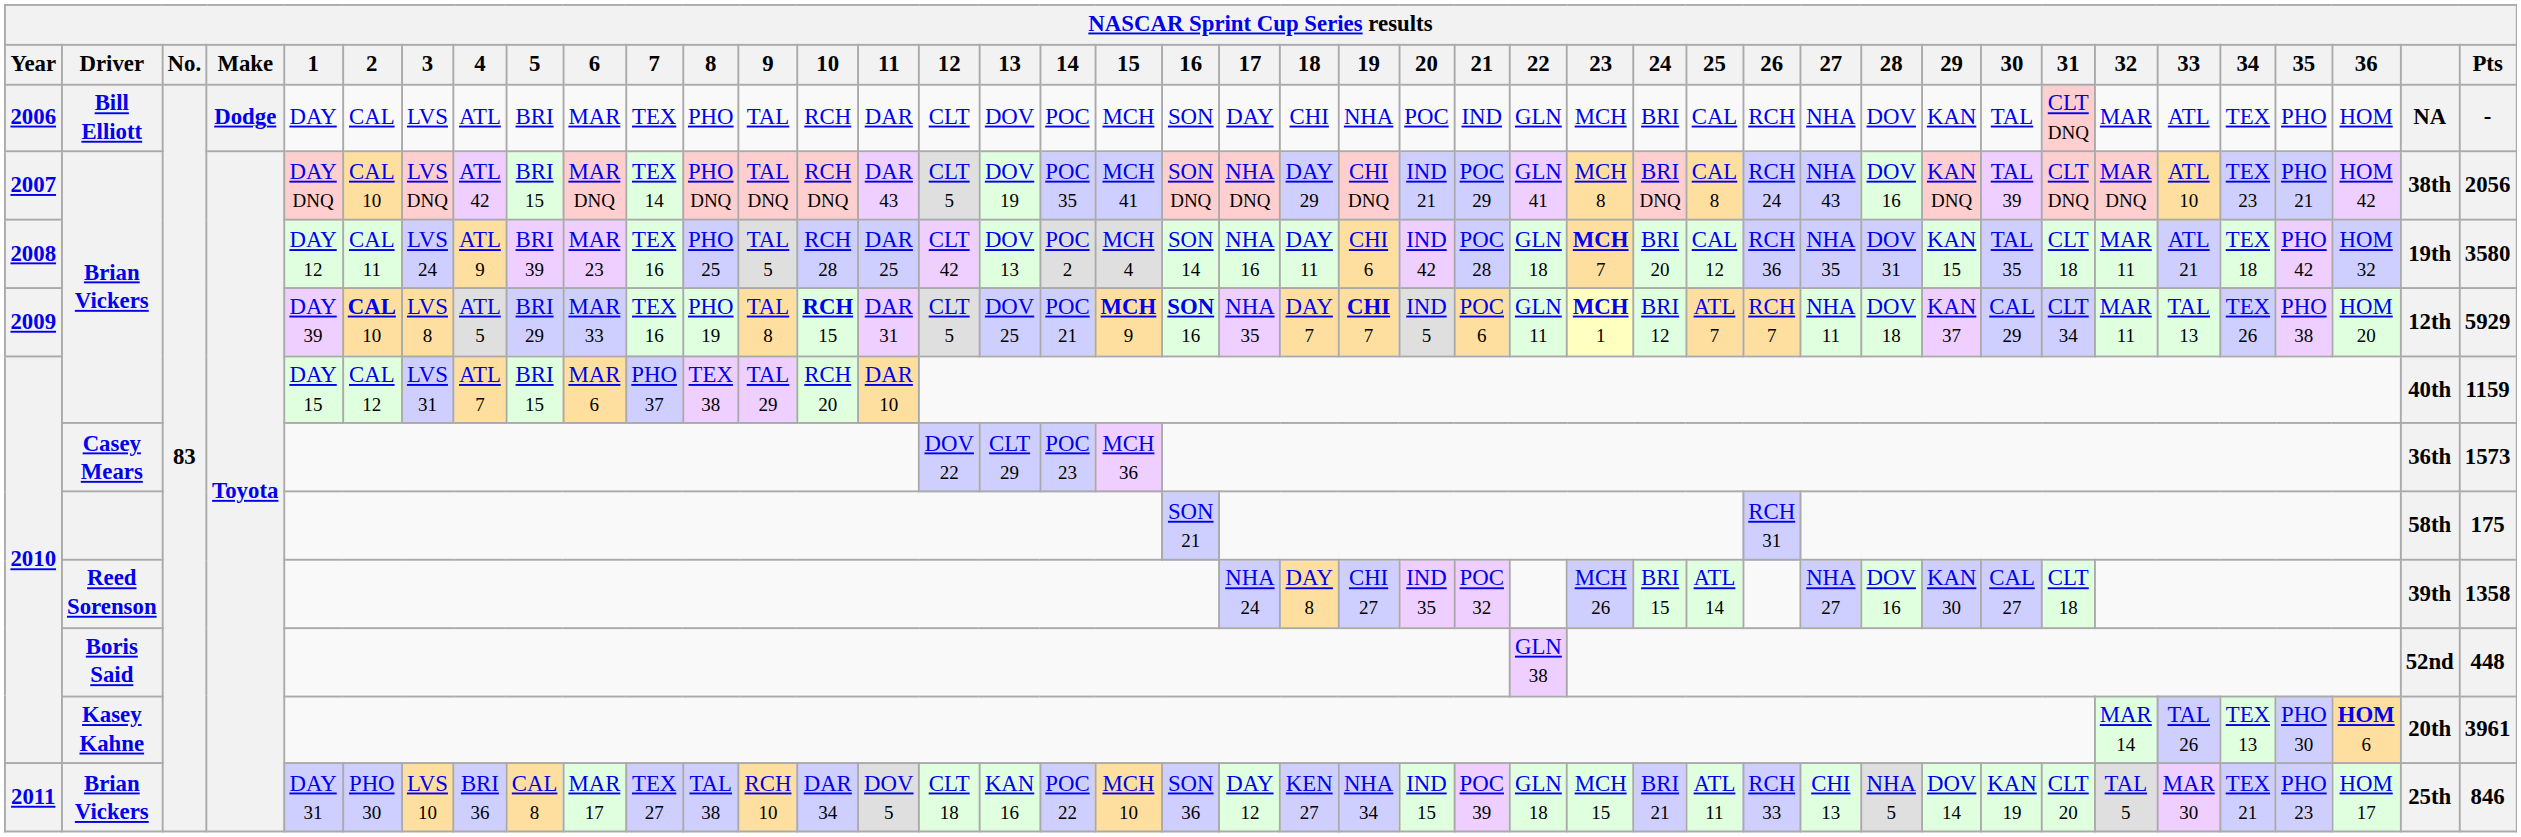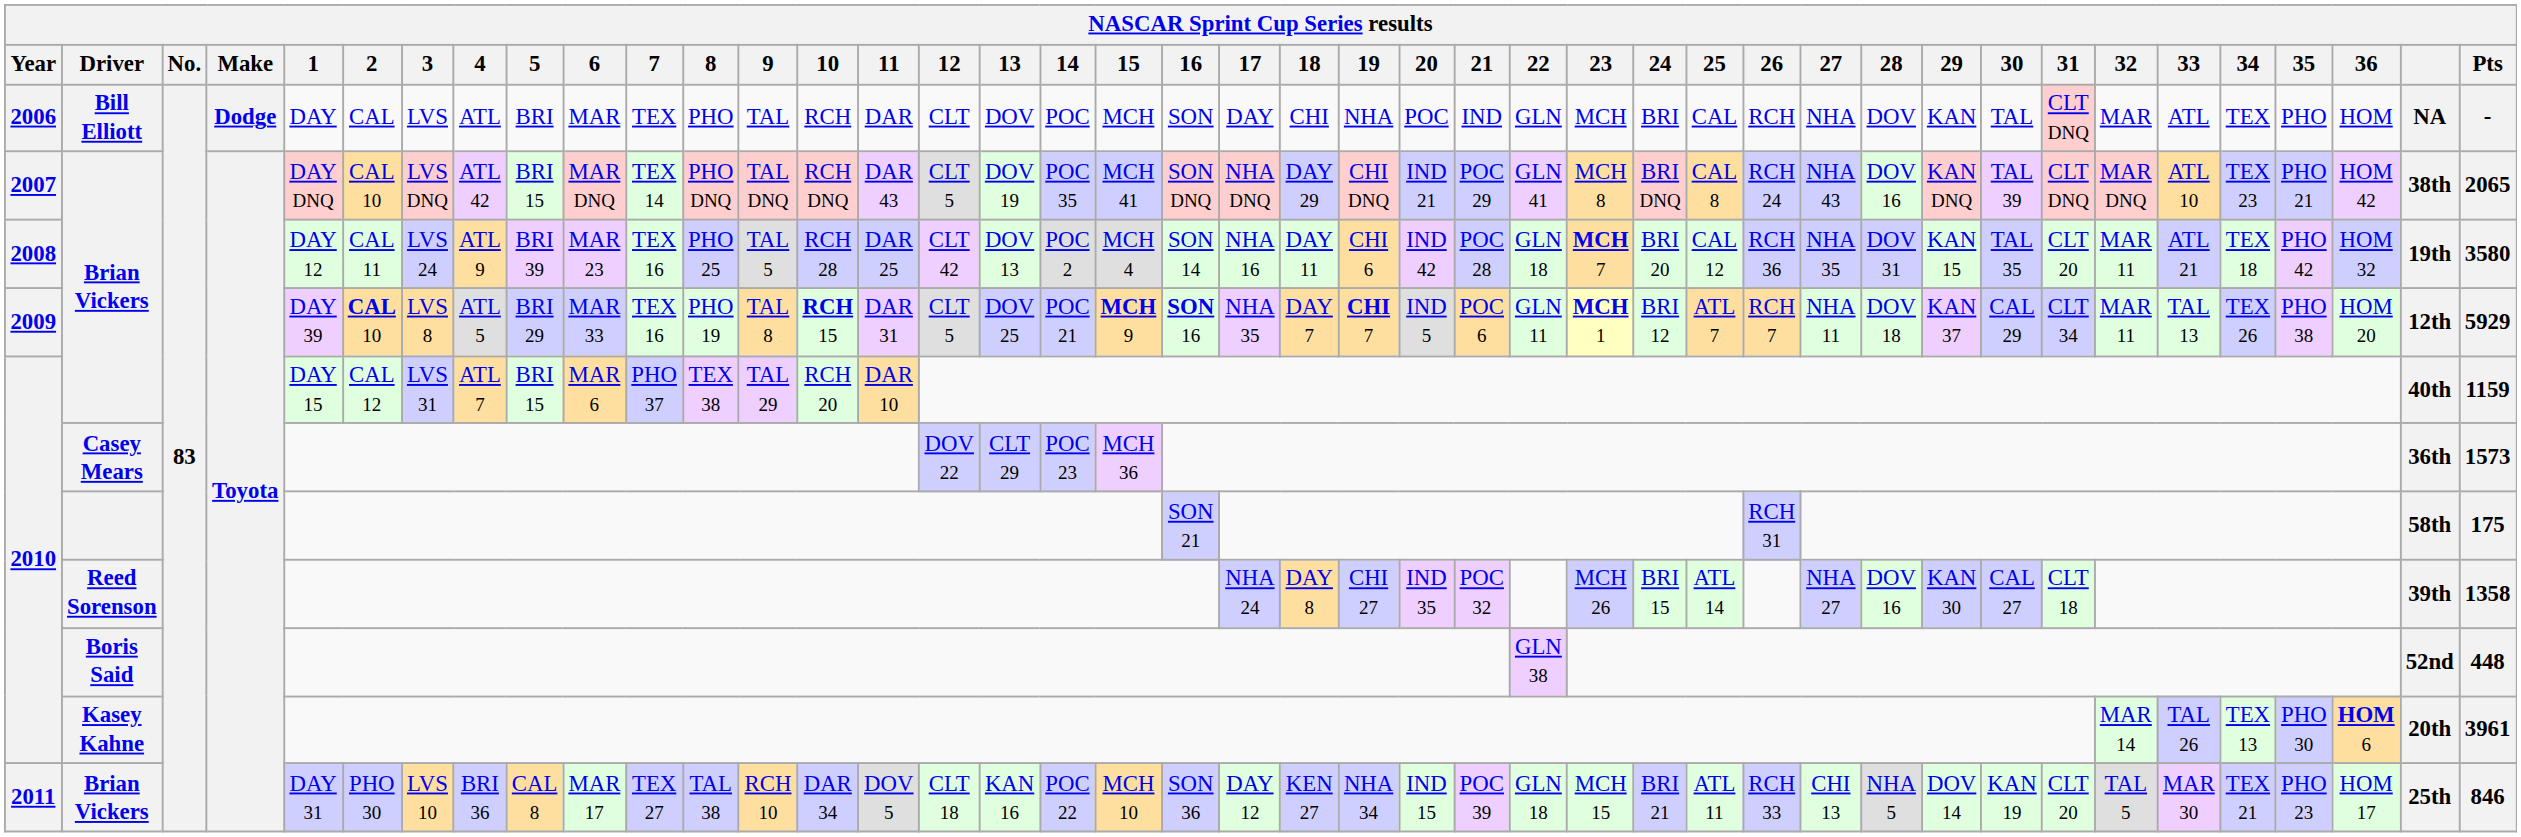 <table class="wikitable" style="text-align:center; font-size:75%">
 <tr>
 <th colspan=45><a href='#'>NASCAR Sprint Cup Series</a> results</th>
 </tr>
 <tr>
 <th>Year</th>
 <th>Driver</th>
 <th>No.</th>
 <th>Make</th>
 <th>1</th>
 <th>2</th>
 <th>3</th>
 <th>4</th>
 <th>5</th>
 <th>6</th>
 <th>7</th>
 <th>8</th>
 <th>9</th>
 <th>10</th>
 <th>11</th>
 <th>12</th>
 <th>13</th>
 <th>14</th>
 <th>15</th>
 <th>16</th>
 <th>17</th>
 <th>18</th>
 <th>19</th>
 <th>20</th>
 <th>21</th>
 <th>22</th>
 <th>23</th>
 <th>24</th>
 <th>25</th>
 <th>26</th>
 <th>27</th>
 <th>28</th>
 <th>29</th>
 <th>30</th>
 <th>31</th>
 <th>32</th>
 <th>33</th>
 <th>34</th>
 <th>35</th>
 <th>36</th>
 <th></th>
 <th>Pts</th>
 </tr>
 <tr>
 <th><a href='#'>2006</a></th>
 <th><a href='#'>Bill Elliott</a></th>
 <th rowspan=11>83</th>
 <th><a href='#'>Dodge</a></th>
 <td><a href='#'>DAY</a></td>
 <td><a href='#'>CAL</a></td>
 <td><a href='#'>LVS</a></td>
 <td><a href='#'>ATL</a></td>
 <td><a href='#'>BRI</a></td>
 <td><a href='#'>MAR</a></td>
 <td><a href='#'>TEX</a></td>
 <td><a href='#'>PHO</a></td>
 <td><a href='#'>TAL</a></td>
 <td><a href='#'>RCH</a></td>
 <td><a href='#'>DAR</a></td>
 <td><a href='#'>CLT</a></td>
 <td><a href='#'>DOV</a></td>
 <td><a href='#'>POC</a></td>
 <td><a href='#'>MCH</a></td>
 <td><a href='#'>SON</a></td>
 <td><a href='#'>DAY</a></td>
 <td><a href='#'>CHI</a></td>
 <td><a href='#'>NHA</a></td>
 <td><a href='#'>POC</a></td>
 <td><a href='#'>IND</a></td>
 <td><a href='#'>GLN</a></td>
 <td><a href='#'>MCH</a></td>
 <td><a href='#'>BRI</a></td>
 <td><a href='#'>CAL</a></td>
 <td><a href='#'>RCH</a></td>
 <td><a href='#'>NHA</a></td>
 <td><a href='#'>DOV</a></td>
 <td><a href='#'>KAN</a></td>
 <td><a href='#'>TAL</a></td>
 <td style="background:#FFCFCF;"><a href='#'>CLT</a><br><small>DNQ</small></td>
 <td><a href='#'>MAR</a></td>
 <td><a href='#'>ATL</a></td>
 <td><a href='#'>TEX</a></td>
 <td><a href='#'>PHO</a></td>
 <td><a href='#'>HOM</a></td>
 <th>NA</th>
 <th>-</th>
 </tr>
 <tr>
 <th><a href='#'>2007</a></th>
 <th rowspan=4><a href='#'>Brian Vickers</a></th>
 <th rowspan=10><a href='#'>Toyota</a></th>
 <td style="background:#FFCFCF;"><a href='#'>DAY</a><br><small>DNQ</small></td>
 <td style="background:#FFDF9F;"><a href='#'>CAL</a><br><small>10</small></td>
 <td style="background:#FFCFCF;"><a href='#'>LVS</a><br><small>DNQ</small></td>
 <td style="background:#EFCFFF;"><a href='#'>ATL</a><br><small>42</small></td>
 <td style="background:#DFFFDF;"><a href='#'>BRI</a><br><small>15</small></td>
 <td style="background:#FFCFCF;"><a href='#'>MAR</a><br><small>DNQ</small></td>
 <td style="background:#DFFFDF;"><a href='#'>TEX</a><br><small>14</small></td>
 <td style="background:#FFCFCF;"><a href='#'>PHO</a><br><small>DNQ</small></td>
 <td style="background:#FFCFCF;"><a href='#'>TAL</a><br><small>DNQ</small></td>
 <td style="background:#FFCFCF;"><a href='#'>RCH</a><br><small>DNQ</small></td>
 <td style="background:#EFCFFF;"><a href='#'>DAR</a><br><small>43</small></td>
 <td style="background:#DFDFDF;"><a href='#'>CLT</a><br><small>5</small></td>
 <td style="background:#DFFFDF;"><a href='#'>DOV</a><br><small>19</small></td>
 <td style="background:#CFCFFF;"><a href='#'>POC</a><br><small>35</small></td>
 <td style="background:#CFCFFF;"><a href='#'>MCH</a><br><small>41</small></td>
 <td style="background:#FFCFCF;"><a href='#'>SON</a><br><small>DNQ</small></td>
 <td style="background:#FFCFCF;"><a href='#'>NHA</a><br><small>DNQ</small></td>
 <td style="background:#CFCFFF;"><a href='#'>DAY</a><br><small>29</small></td>
 <td style="background:#FFCFCF;"><a href='#'>CHI</a><br><small>DNQ</small></td>
 <td style="background:#CFCFFF;"><a href='#'>IND</a><br><small>21</small></td>
 <td style="background:#CFCFFF;"><a href='#'>POC</a><br><small>29</small></td>
 <td style="background:#EFCFFF;"><a href='#'>GLN</a><br><small>41</small></td>
 <td style="background:#FFDF9F;"><a href='#'>MCH</a><br><small>8</small></td>
 <td style="background:#FFCFCF;"><a href='#'>BRI</a><br><small>DNQ</small></td>
 <td style="background:#FFDF9F;"><a href='#'>CAL</a><br><small>8</small></td>
 <td style="background:#CFCFFF;"><a href='#'>RCH</a><br><small>24</small></td>
 <td style="background:#CFCFFF;"><a href='#'>NHA</a><br><small>43</small></td>
 <td style="background:#DFFFDF;"><a href='#'>DOV</a><br><small>16</small></td>
 <td style="background:#FFCFCF;"><a href='#'>KAN</a><br><small>DNQ</small></td>
 <td style="background:#EFCFFF;"><a href='#'>TAL</a><br><small>39</small></td>
 <td style="background:#FFCFCF;"><a href='#'>CLT</a><br><small>DNQ</small></td>
 <td style="background:#FFCFCF;"><a href='#'>MAR</a><br><small>DNQ</small></td>
 <td style="background:#FFDF9F;"><a href='#'>ATL</a><br><small>10</small></td>
 <td style="background:#CFCFFF;"><a href='#'>TEX</a><br><small>23</small></td>
 <td style="background:#CFCFFF;"><a href='#'>PHO</a><br><small>21</small></td>
 <td style="background:#EFCFFF;"><a href='#'>HOM</a><br><small>42</small></td>
 <th>38th</th>
-<th>2056</th>
+<th>2065</th>
 </tr>
 <tr>
 <th><a href='#'>2008</a></th>
 <td style="background:#DFFFDF;"><a href='#'>DAY</a><br><small>12</small></td>
 <td style="background:#DFFFDF;"><a href='#'>CAL</a><br><small>11</small></td>
 <td style="background:#CFCFFF;"><a href='#'>LVS</a><br><small>24</small></td>
 <td style="background:#FFDF9F;"><a href='#'>ATL</a><br><small>9</small></td>
 <td style="background:#EFCFFF;"><a href='#'>BRI</a><br><small>39</small></td>
 <td style="background:#EFCFFF;"><a href='#'>MAR</a><br><small>23</small></td>
 <td style="background:#DFFFDF;"><a href='#'>TEX</a><br><small>16</small></td>
 <td style="background:#CFCFFF;"><a href='#'>PHO</a><br><small>25</small></td>
 <td style="background:#DFDFDF;"><a href='#'>TAL</a><br><small>5</small></td>
 <td style="background:#CFCFFF;"><a href='#'>RCH</a><br><small>28</small></td>
 <td style="background:#CFCFFF;"><a href='#'>DAR</a><br><small>25</small></td>
 <td style="background:#EFCFFF;"><a href='#'>CLT</a><br><small>42</small></td>
 <td style="background:#DFFFDF;"><a href='#'>DOV</a><br><small>13</small></td>
 <td style="background:#DFDFDF;"><a href='#'>POC</a><br><small>2</small></td>
 <td style="background:#DFDFDF;"><a href='#'>MCH</a><br><small>4</small></td>
 <td style="background:#DFFFDF;"><a href='#'>SON</a><br><small>14</small></td>
 <td style="background:#DFFFDF;"><a href='#'>NHA</a><br><small>16</small></td>
 <td style="background:#DFFFDF;"><a href='#'>DAY</a><br><small>11</small></td>
 <td style="background:#FFDF9F;"><a href='#'>CHI</a><br><small>6</small></td>
 <td style="background:#EFCFFF;"><a href='#'>IND</a><br><small>42</small></td>
 <td style="background:#CFCFFF;"><a href='#'>POC</a><br><small>28</small></td>
 <td style="background:#DFFFDF;"><a href='#'>GLN</a><br><small>18</small></td>
 <td style="background:#FFDF9F;"><strong><a href='#'>MCH</a></strong><br><small>7</small></td>
 <td style="background:#DFFFDF;"><a href='#'>BRI</a><br><small>20</small></td>
 <td style="background:#DFFFDF;"><a href='#'>CAL</a><br><small>12</small></td>
 <td style="background:#CFCFFF;"><a href='#'>RCH</a><br><small>36</small></td>
 <td style="background:#CFCFFF;"><a href='#'>NHA</a><br><small>35</small></td>
 <td style="background:#CFCFFF;"><a href='#'>DOV</a><br><small>31</small></td>
 <td style="background:#DFFFDF;"><a href='#'>KAN</a><br><small>15</small></td>
 <td style="background:#CFCFFF;"><a href='#'>TAL</a><br><small>35</small></td>
-<td style="background:#DFFFDF;"><a href='#'>CLT</a><br><small>18</small></td>
+<td style="background:#DFFFDF;"><a href='#'>CLT</a><br><small>20</small></td>
 <td style="background:#DFFFDF;"><a href='#'>MAR</a><br><small>11</small></td>
 <td style="background:#CFCFFF;"><a href='#'>ATL</a><br><small>21</small></td>
 <td style="background:#DFFFDF;"><a href='#'>TEX</a><br><small>18</small></td>
 <td style="background:#EFCFFF;"><a href='#'>PHO</a><br><small>42</small></td>
 <td style="background:#CFCFFF;"><a href='#'>HOM</a><br><small>32</small></td>
 <th>19th</th>
 <th>3580</th>
 </tr>
 <tr>
 <th><a href='#'>2009</a></th>
 <td style="background:#EFCFFF;"><a href='#'>DAY</a><br><small>39</small></td>
 <td style="background:#FFDF9F;"><strong><a href='#'>CAL</a></strong><br><small>10</small></td>
 <td style="background:#FFDF9F;"><a href='#'>LVS</a><br><small>8</small></td>
 <td style="background:#DFDFDF;"><a href='#'>ATL</a><br><small>5</small></td>
 <td style="background:#CFCFFF;"><a href='#'>BRI</a><br><small>29</small></td>
 <td style="background:#CFCFFF;"><a href='#'>MAR</a><br><small>33</small></td>
 <td style="background:#DFFFDF;"><a href='#'>TEX</a><br><small>16</small></td>
 <td style="background:#DFFFDF;"><a href='#'>PHO</a><br><small>19</small></td>
 <td style="background:#FFDF9F;"><a href='#'>TAL</a><br><small>8</small></td>
 <td style="background:#DFFFDF;"><strong><a href='#'>RCH</a></strong><br><small>15</small></td>
 <td style="background:#EFCFFF;"><a href='#'>DAR</a><br><small>31</small></td>
 <td style="background:#DFDFDF;"><a href='#'>CLT</a><br><small>5</small></td>
 <td style="background:#CFCFFF;"><a href='#'>DOV</a><br><small>25</small></td>
 <td style="background:#CFCFFF;"><a href='#'>POC</a><br><small>21</small></td>
 <td style="background:#FFDF9F;"><strong><a href='#'>MCH</a></strong><br><small>9</small></td>
 <td style="background:#DFFFDF;"><strong><a href='#'>SON</a></strong><br><small>16</small></td>
 <td style="background:#EFCFFF;"><a href='#'>NHA</a><br><small>35</small></td>
 <td style="background:#FFDF9F;"><a href='#'>DAY</a><br><small>7</small></td>
 <td style="background:#FFDF9F;"><strong><a href='#'>CHI</a></strong><br><small>7</small></td>
 <td style="background:#DFDFDF;"><a href='#'>IND</a><br><small>5</small></td>
 <td style="background:#FFDF9F;"><a href='#'>POC</a><br><small>6</small></td>
 <td style="background:#DFFFDF;"><a href='#'>GLN</a><br><small>11</small></td>
 <td style="background:#FFFFBF;"><strong><a href='#'>MCH</a></strong><br><small>1</small></td>
 <td style="background:#DFFFDF;"><a href='#'>BRI</a><br><small>12</small></td>
 <td style="background:#FFDF9F;"><a href='#'>ATL</a><br><small>7</small></td>
 <td style="background:#FFDF9F;"><a href='#'>RCH</a><br><small>7</small></td>
 <td style="background:#DFFFDF;"><a href='#'>NHA</a><br><small>11</small></td>
 <td style="background:#DFFFDF;"><a href='#'>DOV</a><br><small>18</small></td>
 <td style="background:#EFCFFF;"><a href='#'>KAN</a><br><small>37</small></td>
 <td style="background:#CFCFFF;"><a href='#'>CAL</a><br><small>29</small></td>
 <td style="background:#CFCFFF;"><a href='#'>CLT</a><br><small>34</small></td>
 <td style="background:#DFFFDF;"><a href='#'>MAR</a><br><small>11</small></td>
 <td style="background:#DFFFDF;"><a href='#'>TAL</a><br><small>13</small></td>
 <td style="background:#CFCFFF;"><a href='#'>TEX</a><br><small>26</small></td>
 <td style="background:#EFCFFF;"><a href='#'>PHO</a><br><small>38</small></td>
 <td style="background:#DFFFDF;"><a href='#'>HOM</a><br><small>20</small></td>
 <th>12th</th>
 <th>5929</th>
 </tr>
 <tr>
 <th rowspan=6><a href='#'>2010</a></th>
 <td style="background:#DFFFDF;"><a href='#'>DAY</a><br><small>15</small></td>
 <td style="background:#DFFFDF;"><a href='#'>CAL</a><br><small>12</small></td>
 <td style="background:#CFCFFF;"><a href='#'>LVS</a><br><small>31</small></td>
 <td style="background:#FFDF9F;"><a href='#'>ATL</a><br><small>7</small></td>
 <td style="background:#DFFFDF;"><a href='#'>BRI</a><br><small>15</small></td>
 <td style="background:#FFDF9F;"><a href='#'>MAR</a><br><small>6</small></td>
 <td style="background:#CFCFFF;"><a href='#'>PHO</a><br><small>37</small></td>
 <td style="background:#EFCFFF;"><a href='#'>TEX</a><br><small>38</small></td>
 <td style="background:#EFCFFF;"><a href='#'>TAL</a><br><small>29</small></td>
 <td style="background:#DFFFDF;"><a href='#'>RCH</a><br><small>20</small></td>
 <td style="background:#FFDF9F;"><a href='#'>DAR</a><br><small>10</small></td>
 <td colspan=25></td>
 <th>40th</th>
 <th>1159</th>
 </tr>
 <tr>
 <th><a href='#'>Casey Mears</a></th>
 <td colspan=11></td>
 <td style="background:#CFCFFF;"><a href='#'>DOV</a><br><small>22</small></td>
 <td style="background:#CFCFFF;"><a href='#'>CLT</a><br><small>29</small></td>
 <td style="background:#CFCFFF;"><a href='#'>POC</a><br><small>23</small></td>
 <td style="background:#EFCFFF;"><a href='#'>MCH</a><br><small>36</small></td>
 <td colspan=21></td>
 <th>36th</th>
 <th>1573</th>
 </tr>
 <tr>
 <th></th>
 <td colspan=15></td>
 <td style="background:#CFCFFF;"><a href='#'>SON</a><br><small>21</small></td>
 <td colspan=9></td>
 <td style="background:#CFCFFF;"><a href='#'>RCH</a><br><small>31</small></td>
 <td colspan=10></td>
 <th>58th</th>
 <th>175</th>
 </tr>
 <tr>
 <th><a href='#'>Reed Sorenson</a></th>
 <td colspan=16></td>
 <td style="background:#CFCFFF;"><a href='#'>NHA</a><br><small>24</small></td>
 <td style="background:#FFDF9F;"><a href='#'>DAY</a><br><small>8</small></td>
 <td style="background:#CFCFFF;"><a href='#'>CHI</a><br><small>27</small></td>
 <td style="background:#EFCFFF;"><a href='#'>IND</a><br><small>35</small></td>
 <td style="background:#EFCFFF;"><a href='#'>POC</a><br><small>32</small></td>
 <td colspan=1></td>
 <td style="background:#CFCFFF;"><a href='#'>MCH</a><br><small>26</small></td>
 <td style="background:#DFFFDF;"><a href='#'>BRI</a><br><small>15</small></td>
 <td style="background:#DFFFDF;"><a href='#'>ATL</a><br><small>14</small></td>
 <td colspan=1></td>
 <td style="background:#CFCFFF;"><a href='#'>NHA</a><br><small>27</small></td>
 <td style="background:#DFFFDF;"><a href='#'>DOV</a><br><small>16</small></td>
 <td style="background:#CFCFFF;"><a href='#'>KAN</a><br><small>30</small></td>
 <td style="background:#CFCFFF;"><a href='#'>CAL</a><br><small>27</small></td>
 <td style="background:#DFFFDF;"><a href='#'>CLT</a><br><small>18</small></td>
 <td colspan=5></td>
 <th>39th</th>
 <th>1358</th>
 </tr>
 <tr>
 <th><a href='#'>Boris Said</a></th>
 <td colspan=21></td>
 <td style="background:#EFCFFF;"><a href='#'>GLN</a><br><small>38</small></td>
 <td colspan=14></td>
 <th>52nd</th>
 <th>448</th>
 </tr>
 <tr>
 <th><a href='#'>Kasey Kahne</a></th>
 <td colspan=31></td>
 <td style="background:#DFFFDF;"><a href='#'>MAR</a><br><small>14</small></td>
 <td style="background:#CFCFFF;"><a href='#'>TAL</a><br><small>26</small></td>
 <td style="background:#DFFFDF;"><a href='#'>TEX</a><br><small>13</small></td>
 <td style="background:#CFCFFF;"><a href='#'>PHO</a><br><small>30</small></td>
 <td style="background:#FFDF9F;"><strong><a href='#'>HOM</a></strong><br><small>6</small></td>
 <th>20th</th>
 <th>3961</th>
 </tr>
 <tr>
 <th><a href='#'>2011</a></th>
 <th><a href='#'>Brian Vickers</a></th>
 <td style="background:#CFCFFF;"><a href='#'>DAY</a><br><small>31</small></td>
 <td style="background:#CFCFFF;"><a href='#'>PHO</a><br><small>30</small></td>
 <td style="background:#FFDF9F;"><a href='#'>LVS</a><br><small>10</small></td>
 <td style="background:#CFCFFF;"><a href='#'>BRI</a><br><small>36</small></td>
 <td style="background:#FFDF9F;"><a href='#'>CAL</a><br><small>8</small></td>
 <td style="background:#DFFFDF;"><a href='#'>MAR</a><br><small>17</small></td>
 <td style="background:#CFCFFF;"><a href='#'>TEX</a><br><small>27</small></td>
 <td style="background:#CFCFFF;"><a href='#'>TAL</a><br><small>38</small></td>
 <td style="background:#FFDF9F;"><a href='#'>RCH</a><br><small>10</small></td>
 <td style="background:#CFCFFF;"><a href='#'>DAR</a><br><small>34</small></td>
 <td style="background:#DFDFDF;"><a href='#'>DOV</a><br><small>5</small></td>
 <td style="background:#DFFFDF;"><a href='#'>CLT</a><br><small>18</small></td>
 <td style="background:#DFFFDF;"><a href='#'>KAN</a><br><small>16</small></td>
 <td style="background:#CFCFFF;"><a href='#'>POC</a><br><small>22</small></td>
 <td style="background:#FFDF9F;"><a href='#'>MCH</a><br><small>10</small></td>
 <td style="background:#CFCFFF;"><a href='#'>SON</a><br><small>36</small></td>
 <td style="background:#DFFFDF;"><a href='#'>DAY</a><br><small>12</small></td>
 <td style="background:#CFCFFF;"><a href='#'>KEN</a><br><small>27</small></td>
 <td style="background:#CFCFFF;"><a href='#'>NHA</a><br><small>34</small></td>
 <td style="background:#DFFFDF;"><a href='#'>IND</a><br><small>15</small></td>
 <td style="background:#EFCFFF;"><a href='#'>POC</a><br><small>39</small></td>
 <td style="background:#DFFFDF;"><a href='#'>GLN</a><br><small>18</small></td>
 <td style="background:#DFFFDF;"><a href='#'>MCH</a><br><small>15</small></td>
 <td style="background:#CFCFFF;"><a href='#'>BRI</a><br><small>21</small></td>
 <td style="background:#DFFFDF;"><a href='#'>ATL</a><br><small>11</small></td>
 <td style="background:#CFCFFF;"><a href='#'>RCH</a><br><small>33</small></td>
 <td style="background:#DFFFDF;"><a href='#'>CHI</a><br><small>13</small></td>
 <td style="background:#DFDFDF;"><a href='#'>NHA</a><br><small>5</small></td>
 <td style="background:#DFFFDF;"><a href='#'>DOV</a><br><small>14</small></td>
 <td style="background:#DFFFDF;"><a href='#'>KAN</a><br><small>19</small></td>
 <td style="background:#DFFFDF;"><a href='#'>CLT</a><br><small>20</small></td>
 <td style="background:#DFDFDF;"><a href='#'>TAL</a><br><small>5</small></td>
 <td style="background:#EFCFFF;"><a href='#'>MAR</a><br><small>30</small></td>
 <td style="background:#CFCFFF;"><a href='#'>TEX</a><br><small>21</small></td>
 <td style="background:#CFCFFF;"><a href='#'>PHO</a><br><small>23</small></td>
 <td style="background:#DFFFDF;"><a href='#'>HOM</a><br><small>17</small></td>
 <th>25th</th>
 <th>846</th>
 </tr>
 </table>
